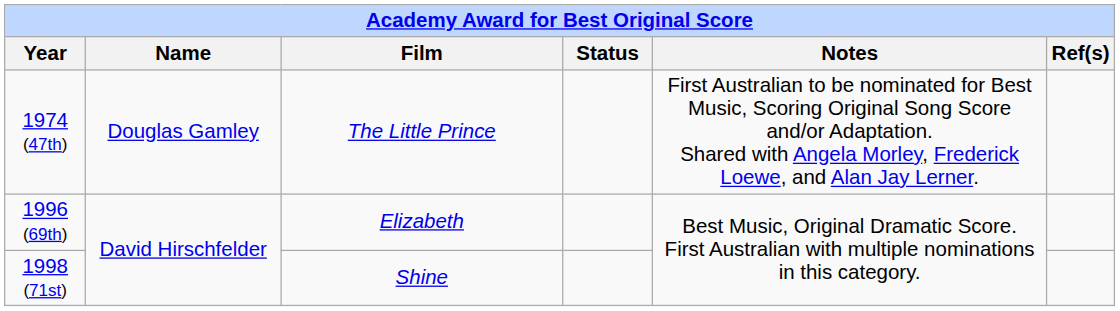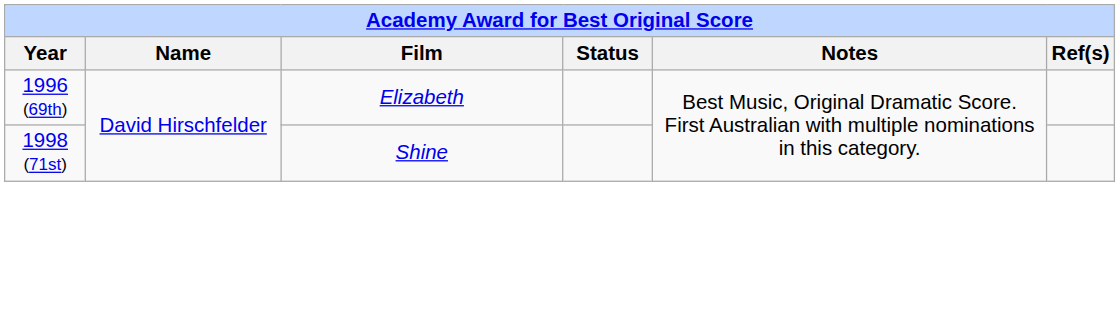 <table class="wikitable" style="text-align: center">
 <tr style="background:#bfd7ff;">
 <td colspan="6" style="text-align:center;"><strong><a href='#'>Academy Award for Best Original Score</a></strong></td>
 </tr>
 <tr style="background:#ebf5ff;">
 <th style="width:75px;">Year</th>
 <th style="width:200px;">Name</th>
 <th style="width:350px;">Film</th>
 <th style="width:75px;">Status</th>
 <th style="width:500px;">Notes</th>
 <th width="3">Ref(s)</th>
-</tr>
-<tr>
-<td><a href='#'>1974</a><br><small>(<a href='#'>47th</a>)</small></td>
-<td><a href='#'>Douglas Gamley</a></td>
-<td><em><a href='#'>The Little Prince</a></em></td>
-<td></td>
-<td>First Australian to be nominated for Best Music, Scoring Original Song Score and/or Adaptation.<br>Shared with <a href='#'>Angela Morley</a>, <a href='#'>Frederick Loewe</a>, and <a href='#'>Alan Jay Lerner</a>.</td>
-<td></td>
 </tr>
 <tr>
 <td><a href='#'>1996</a><br><small>(<a href='#'>69th</a>)</small></td>
 <td rowspan=2><a href='#'>David Hirschfelder</a></td>
 <td><em><a href='#'>Elizabeth</a></em></td>
 <td></td>
 <td rowspan="2">Best Music, Original Dramatic Score.<br>First Australian with multiple nominations in this category.</td>
 <td style="text-align: center"></td>
 </tr>
 <tr>
 <td><a href='#'>1998</a><br><small>(<a href='#'>71st</a>)</small></td>
 <td><em><a href='#'>Shine</a></em></td>
 <td></td>
 <td style="text-align: center"></td>
 </tr>
 </table>
